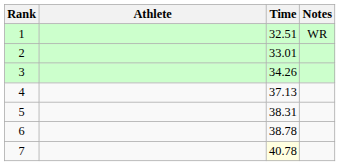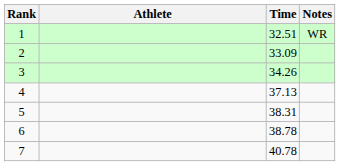 <table class="wikitable" style="text-align:center">
 <tr>
 <th>Rank</th>
 <th Style="width:18em">Athlete</th>
 <th>Time</th>
 <th>Notes</th>
 </tr>
 <tr style="background:#cfc">
 <td>1</td>
 <td style="text-align:left"></td>
 <td>32.51</td>
 <td>WR</td>
 </tr>
 <tr style="background:#cfc">
 <td>2</td>
 <td style="text-align:left"></td>
-<td>33.01</td>
+<td>33.09</td>
 <td></td>
 </tr>
 <tr style="background:#cfc">
 <td>3</td>
 <td style="text-align:left"></td>
 <td>34.26</td>
 <td></td>
 </tr>
 <tr>
 <td>4</td>
 <td style="text-align:left"></td>
 <td>37.13</td>
 <td></td>
 </tr>
 <tr>
 <td>5</td>
 <td style="text-align:left"></td>
 <td>38.31</td>
 <td></td>
 </tr>
 <tr>
 <td>6</td>
 <td style="text-align:left"></td>
 <td>38.78</td>
 <td></td>
 </tr>
 <tr>
 <td>7</td>
 <td style="text-align:left"></td>
-<td style="background: lightyellow;">40.78</td>
+<td>40.78</td>
 <td></td>
 </tr>
 </table>
